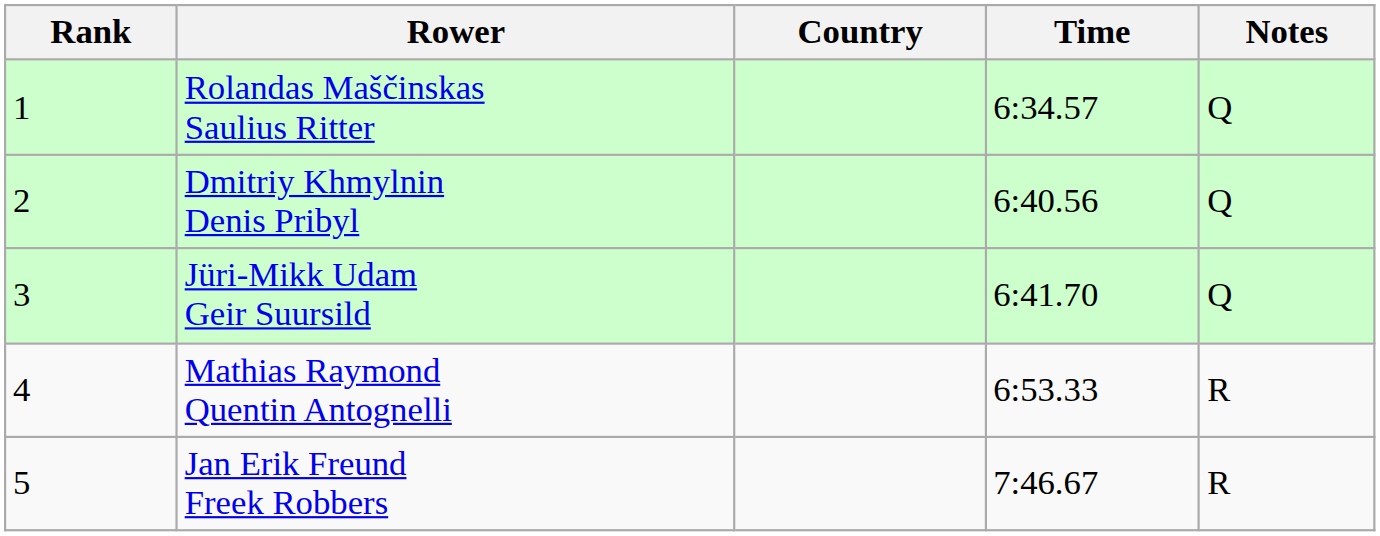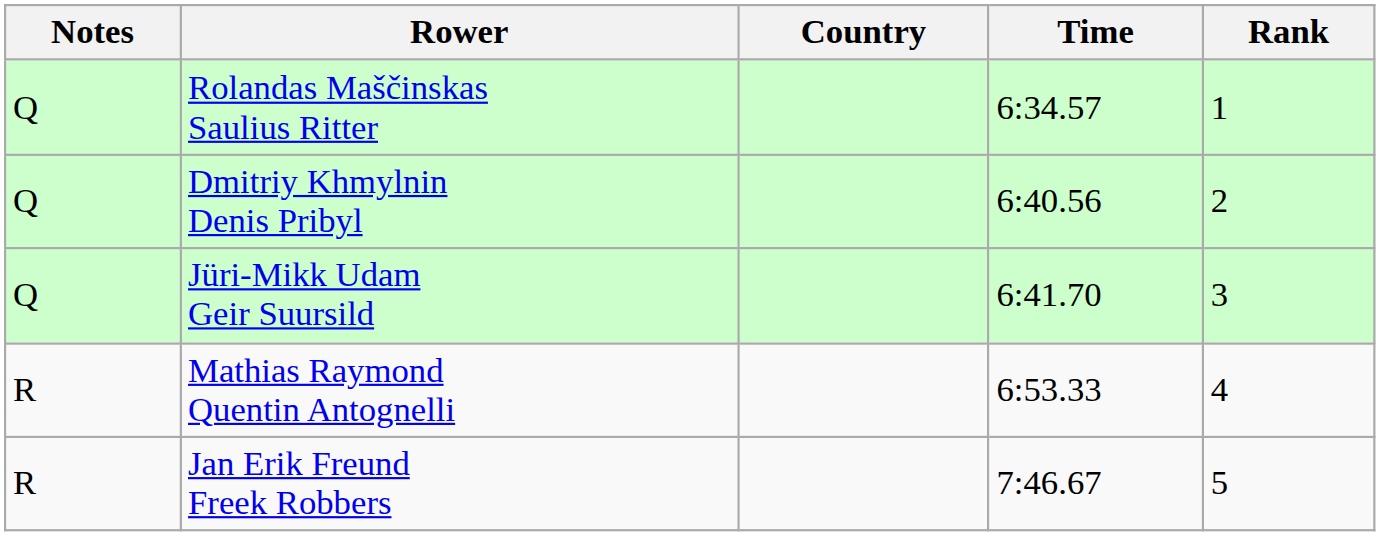 <table class="wikitable" width=50%>
 <tr>
-<th>Rank</th>
+<th>Notes</th>
 <th>Rower</th>
 <th>Country</th>
 <th>Time</th>
-<th>Notes</th>
+<th>Rank</th>
 </tr>
 <tr bgcolor=ccffcc>
-<td>1</td>
+<td>Q</td>
 <td><a href='#'>Rolandas Maščinskas</a><br><a href='#'>Saulius Ritter</a></td>
 <td></td>
 <td>6:34.57</td>
-<td>Q</td>
+<td>1</td>
 </tr>
 <tr bgcolor=ccffcc>
-<td>2</td>
+<td>Q</td>
 <td><a href='#'>Dmitriy Khmylnin</a><br><a href='#'>Denis Pribyl</a></td>
 <td></td>
 <td>6:40.56</td>
-<td>Q</td>
+<td>2</td>
 </tr>
 <tr bgcolor=ccffcc>
-<td>3</td>
+<td>Q</td>
 <td><a href='#'>Jüri-Mikk Udam</a><br><a href='#'>Geir Suursild</a></td>
 <td></td>
 <td>6:41.70</td>
-<td>Q</td>
+<td>3</td>
 </tr>
 <tr>
-<td>4</td>
+<td>R</td>
 <td><a href='#'>Mathias Raymond</a><br><a href='#'>Quentin Antognelli</a></td>
 <td></td>
 <td>6:53.33</td>
-<td>R</td>
+<td>4</td>
 </tr>
 <tr>
-<td>5</td>
+<td>R</td>
 <td><a href='#'>Jan Erik Freund</a><br><a href='#'>Freek Robbers</a></td>
 <td></td>
 <td>7:46.67</td>
-<td>R</td>
+<td>5</td>
 </tr>
 </table>
